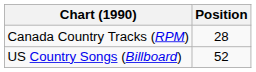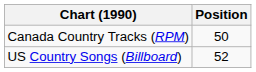 <table class="wikitable sortable">
 <tr>
 <th scope="col">Chart (1990)</th>
 <th scope="col">Position</th>
 </tr>
 <tr>
 <td>Canada Country Tracks (<em><a href='#'>RPM</a></em>)</td>
-<td align="center">28</td>
+<td align="center">50</td>
 </tr>
 <tr>
 <td>US <a href='#'>Country Songs</a> (<em><a href='#'>Billboard</a></em>)</td>
 <td align="center">52</td>
 </tr>
 </table>
